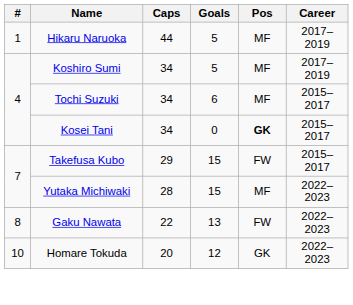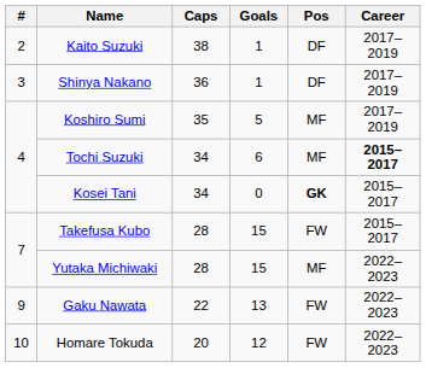 <table class="wikitable sortable" style="text-align:center">
 <tr>
 <th width=30>#</th>
 <th width=150>Name</th>
 <th width=60>Caps</th>
 <th width=60>Goals</th>
 <th width=60>Pos</th>
 <th width=80>Career</th>
 </tr>
 <tr>
+<td>2</td>
+<td><a href='#'>Kaito Suzuki</a></td>
+<td>38</td>
 <td>1</td>
-<td><a href='#'>Hikaru Naruoka</a></td>
-<td>44</td>
-<td>5</td>
-<td>MF</td>
+<td>DF</td>
+<td>2017–2019</td>
+</tr>
+<tr>
+<td>3</td>
+<td><a href='#'>Shinya Nakano</a></td>
+<td>36</td>
+<td>1</td>
+<td>DF</td>
 <td>2017–2019</td>
 </tr>
 <tr>
 <td rowspan="3">4</td>
 <td><a href='#'>Koshiro Sumi</a></td>
-<td>34</td>
+<td>35</td>
 <td>5</td>
 <td>MF</td>
 <td>2017–2019</td>
 </tr>
 <tr>
 <td><a href='#'>Tochi Suzuki</a></td>
 <td>34</td>
 <td>6</td>
 <td>MF</td>
-<td>2015–2017</td>
+<td><strong>2015–2017</strong></td>
 </tr>
 <tr>
 <td><a href='#'>Kosei Tani</a></td>
 <td>34</td>
 <td>0</td>
 <td><strong>GK</strong></td>
 <td>2015–2017</td>
 </tr>
 <tr>
 <td rowspan="2">7</td>
 <td><a href='#'>Takefusa Kubo</a></td>
-<td>29</td>
+<td>28</td>
 <td>15</td>
 <td>FW</td>
 <td>2015–2017</td>
 </tr>
 <tr>
 <td><a href='#'>Yutaka Michiwaki</a></td>
 <td>28</td>
 <td>15</td>
 <td>MF</td>
 <td>2022–2023</td>
 </tr>
 <tr>
-<td>8</td>
+<td>9</td>
 <td><a href='#'>Gaku Nawata</a></td>
 <td>22</td>
 <td>13</td>
 <td>FW</td>
 <td>2022–2023</td>
 </tr>
 <tr>
 <td>10</td>
 <td>Homare Tokuda</td>
 <td>20</td>
 <td>12</td>
-<td>GK</td>
+<td>FW</td>
 <td>2022–2023</td>
 </tr>
 </table>
